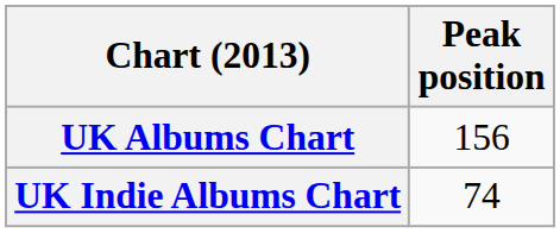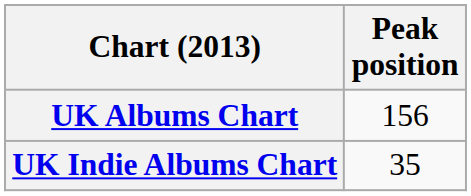 <table class="wikitable sortable plainrowheaders" style="text-align:center">
 <tr>
 <th scope="col">Chart (2013)</th>
 <th scope="col">Peak<br>position</th>
 </tr>
 <tr>
 <th scope="row"><a href='#'>UK Albums Chart</a></th>
 <td>156</td>
 </tr>
 <tr>
 <th scope="row"><a href='#'>UK Indie Albums Chart</a></th>
-<td>74</td>
+<td>35</td>
 </tr>
 </table>
